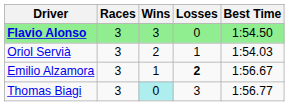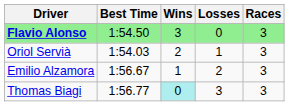 <table class="wikitable">
 <tr>
 <th>Driver</th>
-<th>Races</th>
+<th>Best Time</th>
 <th>Wins</th>
 <th>Losses</th>
-<th>Best Time</th>
+<th>Races</th>
 </tr>
 <tr style="background:lightgreen;">
 <td><strong> <a href='#'>Flavio Alonso</a></strong></td>
-<td align=center>3</td>
+<td align=center>1:54.50</td>
 <td align=center>3</td>
 <td align=center>0</td>
-<td align=center>1:54.50</td>
+<td align=center>3</td>
 </tr>
 <tr>
 <td> <a href='#'>Oriol Servià</a></td>
-<td align=center>3</td>
+<td align=center>1:54.03</td>
 <td align=center>2</td>
 <td align=center>1</td>
-<td align=center>1:54.03</td>
+<td align=center>3</td>
 </tr>
 <tr>
 <td> <a href='#'>Emilio Alzamora</a></td>
+<td align=center>1:56.67</td>
+<td align=center>1</td>
+<td align=center>2</td>
 <td align=center>3</td>
-<td align=center>1</td>
-<td align=center><strong>2</strong></td>
-<td align=center>1:56.67</td>
 </tr>
 <tr>
 <td> <a href='#'>Thomas Biagi</a></td>
-<td align=center>3</td>
+<td align=center>1:56.77</td>
 <td align=center style="background: paleturquoise;">0</td>
 <td align=center>3</td>
-<td align=center>1:56.77</td>
+<td align=center>3</td>
 </tr>
 </table>
